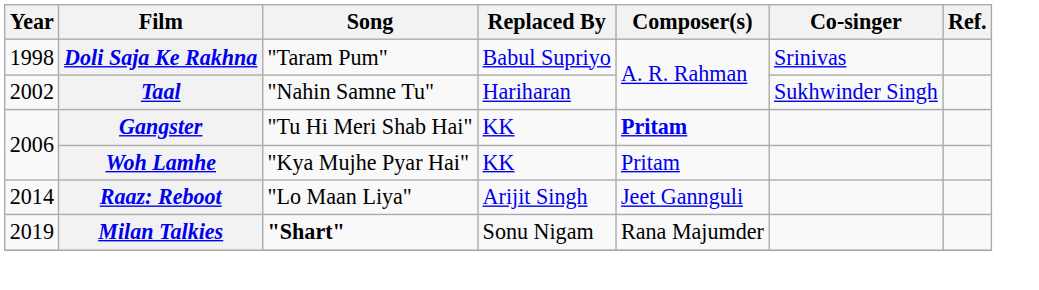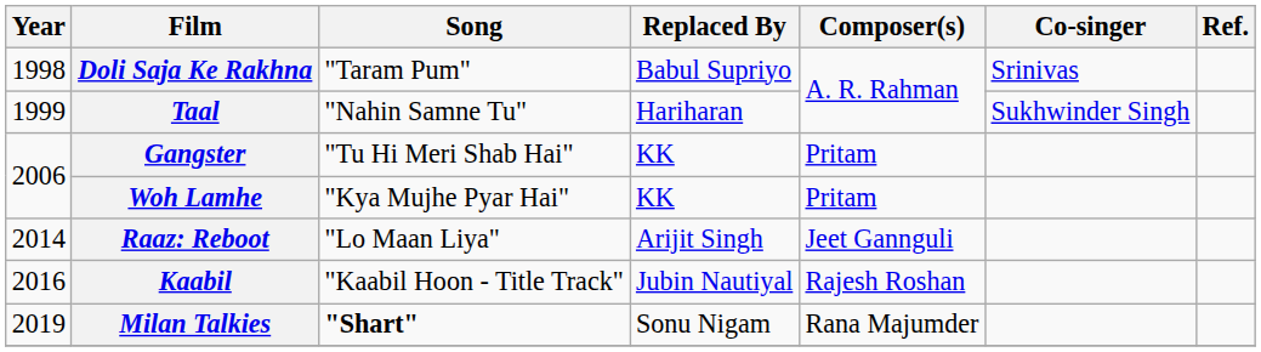 <table class="wikitable plainrowheaders">
 <tr>
 <th scope="col">Year</th>
 <th scope="col">Film</th>
 <th scope="col">Song</th>
 <th scope="col">Replaced By</th>
 <th scope="col">Composer(s)</th>
 <th scope="col">Co-singer</th>
 <th scope="col">Ref.</th>
 </tr>
 <tr>
 <td>1998</td>
 <th><em><a href='#'>Doli Saja Ke Rakhna</a></em></th>
 <td>"Taram Pum"</td>
 <td><a href='#'>Babul Supriyo</a></td>
 <td rowspan="2"><a href='#'>A. R. Rahman</a></td>
 <td><a href='#'>Srinivas</a></td>
 <td></td>
 </tr>
 <tr>
-<td>2002</td>
+<td>1999</td>
 <th><a href='#'><em>Taal</em></a></th>
 <td>"Nahin Samne Tu"</td>
 <td><a href='#'>Hariharan</a></td>
 <td><a href='#'>Sukhwinder Singh</a></td>
 <td></td>
 </tr>
 <tr>
 <td rowspan="2">2006</td>
 <th><a href='#'><em>Gangster</em></a></th>
 <td>"Tu Hi Meri Shab Hai"</td>
 <td><a href='#'>KK</a></td>
-<td><strong><a href='#'>Pritam</a></strong></td>
+<td><a href='#'>Pritam</a></td>
 <td></td>
 <td></td>
 </tr>
 <tr>
 <th><em><a href='#'>Woh Lamhe</a></em></th>
 <td>"Kya Mujhe Pyar Hai"</td>
 <td><a href='#'>KK</a></td>
 <td><a href='#'>Pritam</a></td>
 <td></td>
 <td></td>
 </tr>
 <tr>
 <td>2014</td>
 <th><em><a href='#'>Raaz: Reboot</a></em></th>
 <td>"Lo Maan Liya"</td>
 <td><a href='#'>Arijit Singh</a></td>
 <td><a href='#'>Jeet Gannguli</a></td>
 <td></td>
 <td></td>
 </tr>
 <tr>
+<td>2016</td>
+<th><em><a href='#'>Kaabil</a></em></th>
+<td>"Kaabil Hoon - Title Track"</td>
+<td><a href='#'>Jubin Nautiyal</a></td>
+<td><a href='#'>Rajesh Roshan</a></td>
+<td></td>
+<td></td>
+</tr>
+<tr>
 <td>2019</td>
 <th><em><a href='#'>Milan Talkies</a></em></th>
 <td><strong>"Shart"</strong></td>
 <td>Sonu Nigam</td>
 <td>Rana Majumder</td>
 <td></td>
 <td></td>
 </tr>
 <tr>
 </tr>
 </table>
